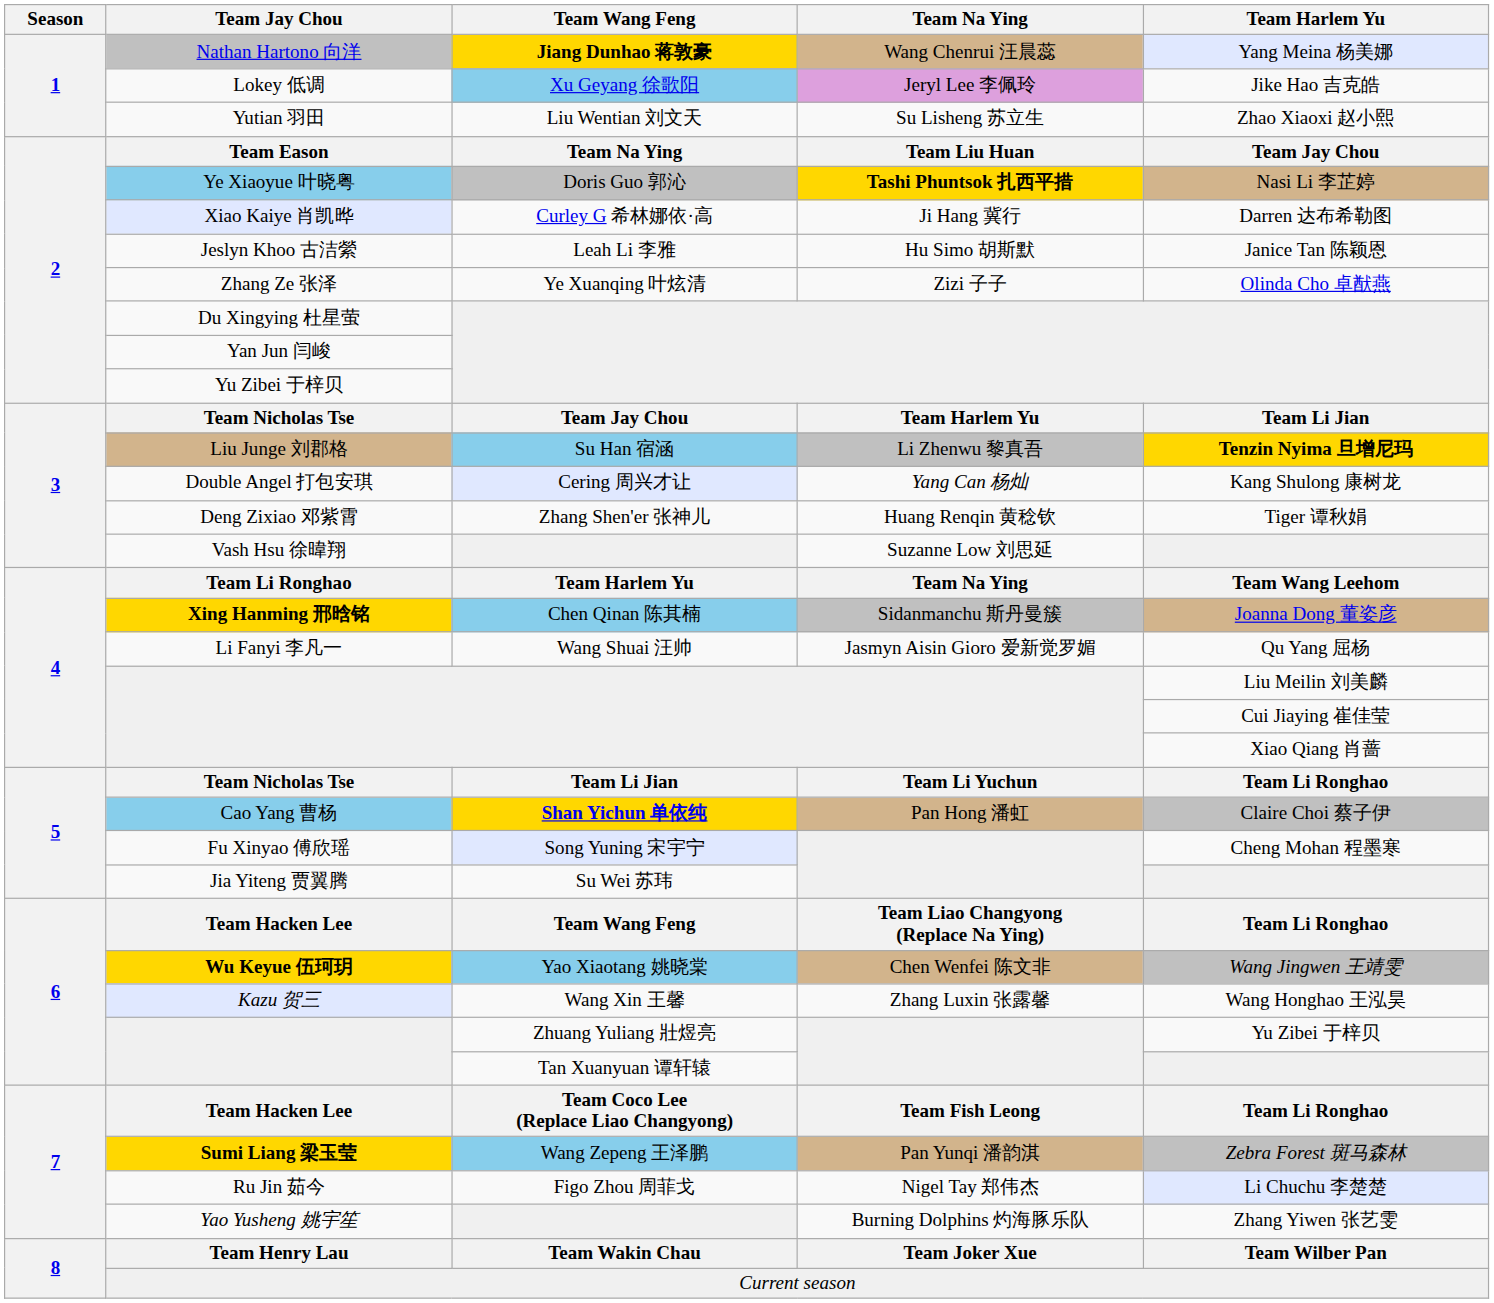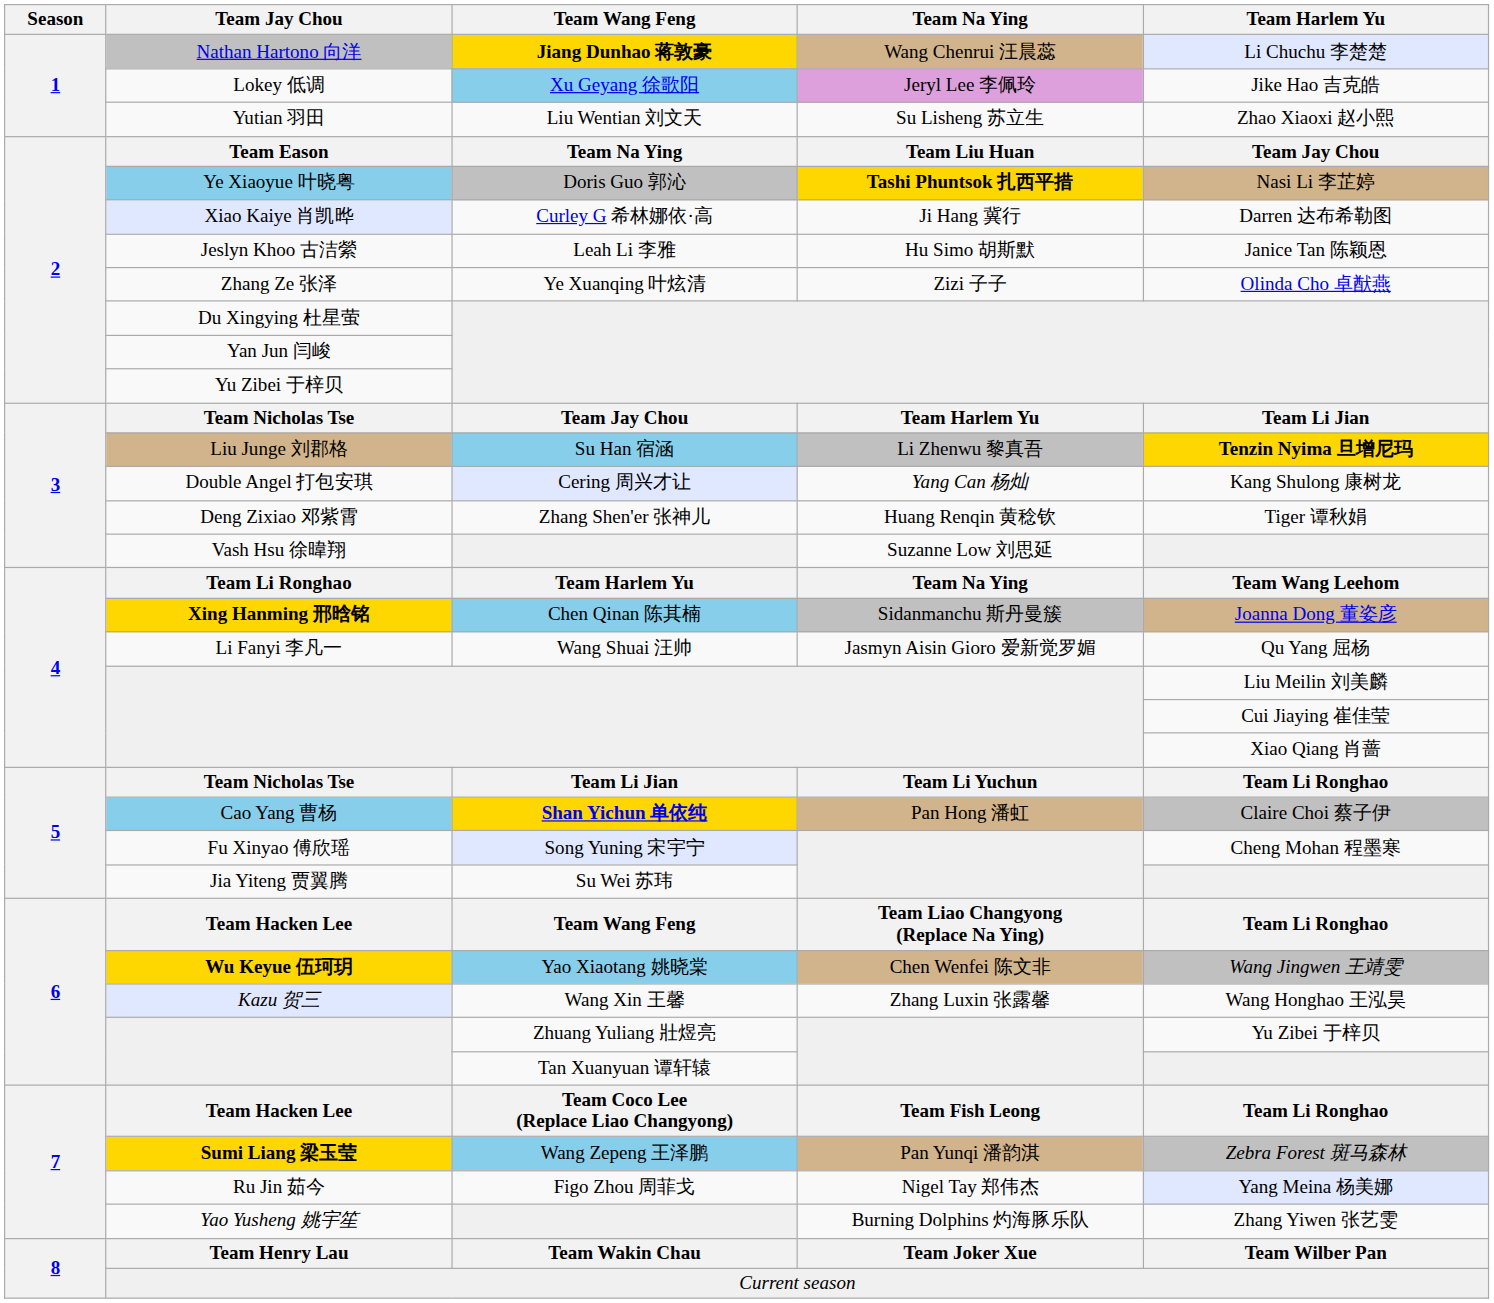 <table class="wikitable" style="text-align:center">
 <tr>
 <th style="width:5%;" scope="col">Season</th>
 <th style="width:17%;" scope="col">Team Jay Chou</th>
 <th style="width:17%;" scope="col">Team Wang Feng</th>
 <th style="width:17%;" scope="col">Team Na Ying</th>
 <th style="width:17%;" scope="col">Team Harlem Yu</th>
 </tr>
 <tr>
 <th rowspan="3"><a href='#'>1</a></th>
 <td bgcolor="silver"><a href='#'>Nathan Hartono 向洋</a></td>
 <td bgcolor="gold"><strong>Jiang Dunhao 蒋敦豪</strong></td>
 <td bgcolor="tan">Wang Chenrui 汪晨蕊</td>
-<td bgcolor="#e0e8ff">Yang Meina 杨美娜</td>
+<td bgcolor="#e0e8ff">Li Chuchu 李楚楚</td>
 </tr>
 <tr>
 <td>Lokey 低调</td>
 <td bgcolor="skyblue"><a href='#'>Xu Geyang 徐歌阳</a></td>
 <td bgcolor="#dda0dd">Jeryl Lee 李佩玲</td>
 <td>Jike Hao 吉克皓</td>
 </tr>
 <tr>
 <td>Yutian 羽田</td>
 <td>Liu Wentian 刘文天</td>
 <td>Su Lisheng 苏立生</td>
 <td>Zhao Xiaoxi 赵小熙</td>
 </tr>
 <tr>
 <th rowspan="8" style="width:5%;"><a href='#'>2</a></th>
 <th style="width:17%;" scope="col">Team Eason</th>
 <th style="width:17%;" scope="col">Team Na Ying</th>
 <th style="width:17%;" scope="col">Team Liu Huan</th>
 <th style="width:17%;" scope="col">Team Jay Chou</th>
 </tr>
 <tr>
 <td bgcolor="skyblue">Ye Xiaoyue 叶晓粤</td>
 <td bgcolor="silver">Doris Guo 郭沁</td>
 <td bgcolor="gold"><strong>Tashi Phuntsok 扎西平措</strong></td>
 <td bgcolor="tan">Nasi Li 李芷婷</td>
 </tr>
 <tr>
 <td bgcolor="#e0e8ff">Xiao Kaiye 肖凯晔</td>
 <td><a href='#'>Curley G</a> 希林娜依·高</td>
 <td>Ji Hang 冀行</td>
 <td>Darren 达布希勒图</td>
 </tr>
 <tr>
 <td>Jeslyn Khoo 古洁縈</td>
 <td>Leah Li 李雅</td>
 <td>Hu Simo 胡斯默</td>
 <td>Janice Tan 陈颖恩</td>
 </tr>
 <tr>
 <td>Zhang Ze 张泽</td>
 <td>Ye Xuanqing 叶炫清</td>
 <td>Zizi 子子</td>
 <td><a href='#'>Olinda Cho 卓猷燕</a></td>
 </tr>
 <tr>
 <td>Du Xingying 杜星萤</td>
 <td rowspan="3" colspan="3" bgcolor="#f0f0f0"></td>
 </tr>
 <tr>
 <td>Yan Jun 闫峻</td>
 </tr>
 <tr>
 <td>Yu Zibei 于梓贝</td>
 </tr>
 <tr>
 <th rowspan="5" style="width:5%;"><a href='#'>3</a></th>
 <th style="width:17%;" scope="col">Team Nicholas Tse</th>
 <th style="width:17%;" scope="col">Team Jay Chou</th>
 <th style="width:17%;" scope="col">Team Harlem Yu</th>
 <th style="width:17%;" scope="col">Team Li Jian</th>
 </tr>
 <tr>
 <td bgcolor="tan">Liu Junge 刘郡格</td>
 <td bgcolor="skyblue">Su Han 宿涵</td>
 <td bgcolor="silver">Li Zhenwu 黎真吾</td>
 <td bgcolor="gold"><strong>Tenzin Nyima 旦增尼玛</strong></td>
 </tr>
 <tr>
 <td>Double Angel 打包安琪</td>
 <td bgcolor="#e0e8ff">Cering 周兴才让</td>
 <td><em>Yang Can 杨灿</em></td>
 <td>Kang Shulong 康树龙</td>
 </tr>
 <tr>
 <td>Deng Zixiao 邓紫霄</td>
 <td>Zhang Shen'er 张神儿</td>
 <td>Huang Renqin 黄稔钦</td>
 <td>Tiger 谭秋娟</td>
 </tr>
 <tr>
 <td>Vash Hsu 徐暐翔</td>
 <td bgcolor="#f0f0f0"></td>
 <td>Suzanne Low 刘思延</td>
 <td bgcolor="#f0f0f0"></td>
 </tr>
 <tr>
 <th rowspan="6" style="width:5%;"><a href='#'>4</a></th>
 <th style="width:17%;" scope="col">Team Li Ronghao</th>
 <th style="width:17%;" scope="col">Team Harlem Yu</th>
 <th style="width:17%;" scope="col">Team Na Ying</th>
 <th style="width:17%;" scope="col">Team Wang Leehom</th>
 </tr>
 <tr>
 <td bgcolor="gold"><strong>Xing Hanming 邢晗铭</strong></td>
 <td bgcolor="skyblue">Chen Qinan 陈其楠</td>
 <td bgcolor="silver">Sidanmanchu 斯丹曼簇</td>
 <td bgcolor="tan"><a href='#'>Joanna Dong 董姿彦</a></td>
 </tr>
 <tr>
 <td>Li Fanyi 李凡一</td>
 <td>Wang Shuai 汪帅</td>
 <td>Jasmyn Aisin Gioro 爱新觉罗媚</td>
 <td>Qu Yang 屈杨</td>
 </tr>
 <tr>
 <td rowspan="3" colspan="3" bgcolor="#f0f0f0"></td>
 <td>Liu Meilin 刘美麟</td>
 </tr>
 <tr>
 <td>Cui Jiaying 崔佳莹</td>
 </tr>
 <tr>
 <td>Xiao Qiang 肖蔷</td>
 </tr>
 <tr>
 <th rowspan="4" style="width:5%;"><a href='#'>5</a></th>
 <th style="width:17%;" scope="col">Team Nicholas Tse</th>
 <th style="width:17%;" scope="col">Team Li Jian</th>
 <th style="width:17%;" scope="col">Team Li Yuchun</th>
 <th style="width:17%;" scope="col">Team Li Ronghao</th>
 </tr>
 <tr>
 <td bgcolor="skyblue">Cao Yang 曹杨</td>
 <td bgcolor="gold"><strong><a href='#'>Shan Yichun 单依纯</a></strong></td>
 <td bgcolor="tan">Pan Hong 潘虹</td>
 <td bgcolor="silver">Claire Choi 蔡子伊</td>
 </tr>
 <tr>
 <td>Fu Xinyao 傅欣瑶</td>
 <td bgcolor="#e0e8ff">Song Yuning 宋宇宁</td>
 <td rowspan="2" bgcolor="#f0f0f0"></td>
 <td>Cheng Mohan 程墨寒</td>
 </tr>
 <tr>
 <td>Jia Yiteng 贾翼腾</td>
 <td>Su Wei 苏玮</td>
 <td bgcolor="#f0f0f0"></td>
 </tr>
 <tr>
 <th rowspan="5" style="width:5%;"><a href='#'>6</a></th>
 <th style="width:17%;" scope="col">Team Hacken Lee</th>
 <th style="width:17%;" scope="col">Team Wang Feng</th>
 <th style="width:17%;" scope="col">Team Liao Changyong <br>(Replace Na Ying)</th>
 <th style="width:17%;" scope="col">Team Li Ronghao</th>
 </tr>
 <tr>
 <td bgcolor="gold"><strong>Wu Keyue 伍珂玥</strong></td>
 <td bgcolor="skyblue">Yao Xiaotang 姚晓棠</td>
 <td bgcolor="tan">Chen Wenfei 陈文非</td>
 <td bgcolor="silver"><em>Wang Jingwen 王靖雯</em></td>
 </tr>
 <tr>
 <td bgcolor="#e0e8ff"><em>Kazu 贺三</em></td>
 <td>Wang Xin 王馨</td>
 <td>Zhang Luxin 张露馨</td>
 <td>Wang Honghao 王泓昊</td>
 </tr>
 <tr>
 <td rowspan="2" bgcolor="#f0f0f0"></td>
 <td>Zhuang Yuliang 壯煜亮</td>
 <td rowspan="2" bgcolor="#f0f0f0"></td>
 <td>Yu Zibei 于梓贝</td>
 </tr>
 <tr>
 <td>Tan Xuanyuan 谭轩辕</td>
 <td bgcolor="#f0f0f0"></td>
 </tr>
 <tr>
 <th rowspan="4" style="width:5%;"><a href='#'>7</a></th>
 <th style="width:17%;" scope="col">Team Hacken Lee</th>
 <th style="width:17%;" scope="col">Team Coco Lee <br> (Replace Liao Changyong)</th>
 <th style="width:17%;" scope="col">Team Fish Leong</th>
 <th style="width:17%;" scope="col">Team Li Ronghao</th>
 </tr>
 <tr>
 <td bgcolor="gold"><strong>Sumi Liang 梁玉莹</strong></td>
 <td bgcolor="skyblue">Wang Zepeng 王泽鹏</td>
 <td bgcolor="tan">Pan Yunqi 潘韵淇</td>
 <td bgcolor="silver"><em>Zebra Forest 斑马森林</em></td>
 </tr>
 <tr>
 <td>Ru Jin 茹今</td>
 <td>Figo Zhou 周菲戈</td>
 <td>Nigel Tay 郑伟杰</td>
-<td bgcolor="#e0e8ff">Li Chuchu 李楚楚</td>
+<td bgcolor="#e0e8ff">Yang Meina 杨美娜</td>
 </tr>
 <tr>
 <td><em>Yao Yusheng 姚宇笙</em></td>
 <td bgcolor="#f0f0f0"></td>
 <td>Burning Dolphins 灼海豚乐队</td>
 <td>Zhang Yiwen 张艺雯</td>
 </tr>
 <tr>
 <th rowspan="2" style="width:5%;"><a href='#'>8</a></th>
 <th style="width:17%;" scope="col">Team Henry Lau</th>
 <th style="width:17%;" scope="col">Team Wakin Chau</th>
 <th style="width:17%;" scope="col">Team Joker Xue</th>
 <th style="width:17%;" scope="col">Team Wilber Pan</th>
 </tr>
 <tr>
 <td colspan="4" bgcolor="#f0f0f0"><em>Current season</em></td>
 </tr>
 </table>
